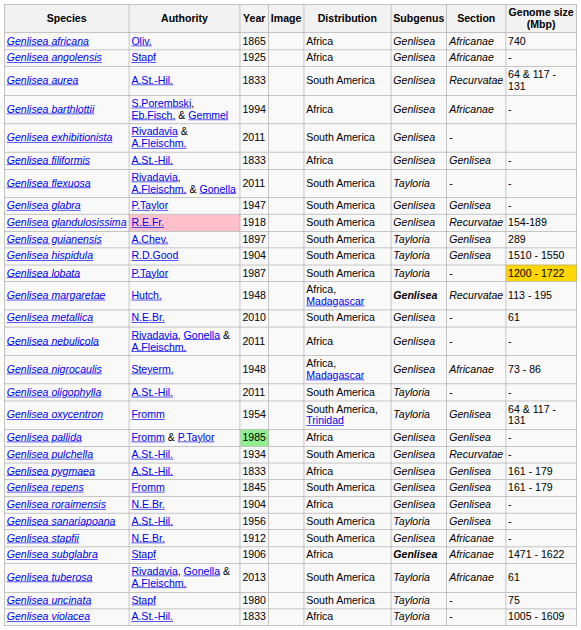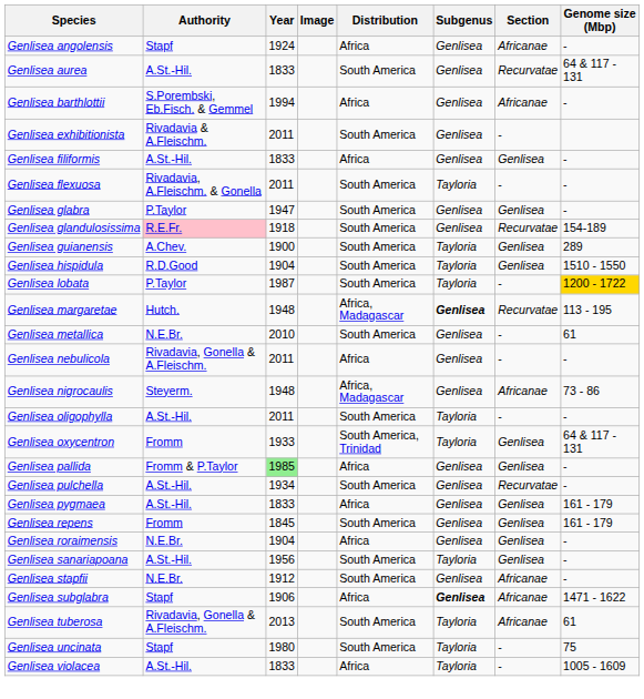 <table class="sortable wikitable">
 <tr>
 <th>Species</th>
 <th>Authority</th>
 <th>Year</th>
 <th>Image</th>
 <th>Distribution</th>
 <th>Subgenus</th>
 <th>Section</th>
 <th>Genome size (Mbp)</th>
 </tr>
 <tr>
-<td><em><a href='#'>Genlisea africana</a></em></td>
-<td><a href='#'>Oliv.</a></td>
-<td>1865</td>
-<td></td>
-<td>Africa</td>
-<td><em>Genlisea</em></td>
-<td><em>Africanae</em></td>
-<td>740</td>
-</tr>
-<tr>
 <td><em><a href='#'>Genlisea angolensis</a></em></td>
 <td><a href='#'>Stapf</a></td>
-<td>1925</td>
+<td>1924</td>
 <td></td>
 <td>Africa</td>
 <td><em>Genlisea</em></td>
 <td><em>Africanae</em></td>
 <td>-</td>
 </tr>
 <tr>
 <td><em><a href='#'>Genlisea aurea</a></em></td>
 <td><a href='#'>A.St.-Hil.</a></td>
 <td>1833</td>
 <td></td>
 <td>South America</td>
 <td><em>Genlisea</em></td>
 <td><em>Recurvatae</em></td>
 <td>64 & 117 - 131</td>
 </tr>
 <tr>
 <td><em><a href='#'>Genlisea barthlottii</a></em></td>
 <td><a href='#'>S.Porembski</a>, <a href='#'>Eb.Fisch.</a> & <a href='#'>Gemmel</a></td>
 <td>1994</td>
 <td></td>
 <td>Africa</td>
 <td><em>Genlisea</em></td>
 <td><em>Africanae</em></td>
 <td>-</td>
 </tr>
 <tr>
 <td><em><a href='#'>Genlisea exhibitionista</a></em></td>
 <td><a href='#'>Rivadavia</a> & <a href='#'>A.Fleischm.</a></td>
 <td>2011</td>
 <td></td>
 <td>South America</td>
 <td><em>Genlisea</em></td>
 <td>-</td>
 <td></td>
 </tr>
 <tr>
 <td><em><a href='#'>Genlisea filiformis</a></em></td>
 <td><a href='#'>A.St.-Hil.</a></td>
 <td>1833</td>
 <td></td>
 <td>Africa</td>
 <td><em>Genlisea</em></td>
 <td><em>Genlisea</em></td>
 <td>-</td>
 </tr>
 <tr>
 <td><em><a href='#'>Genlisea flexuosa</a></em></td>
 <td><a href='#'>Rivadavia</a>, <a href='#'>A.Fleischm.</a> & <a href='#'>Gonella</a></td>
 <td>2011</td>
 <td></td>
 <td>South America</td>
 <td><em>Tayloria</em></td>
 <td>-</td>
 <td>-</td>
 </tr>
 <tr>
 <td><em><a href='#'>Genlisea glabra</a></em></td>
 <td><a href='#'>P.Taylor</a></td>
 <td>1947</td>
 <td></td>
 <td>South America</td>
 <td><em>Genlisea</em></td>
 <td><em>Genlisea</em></td>
 <td>-</td>
 </tr>
 <tr>
 <td><em><a href='#'>Genlisea glandulosissima</a></em></td>
 <td style="background: pink;"><a href='#'>R.E.Fr.</a></td>
 <td>1918</td>
 <td></td>
 <td>South America</td>
 <td><em>Genlisea</em></td>
 <td><em>Recurvatae</em></td>
 <td>154-189</td>
 </tr>
 <tr>
 <td><em><a href='#'>Genlisea guianensis</a></em></td>
 <td><a href='#'>A.Chev.</a></td>
-<td>1897</td>
+<td>1900</td>
 <td></td>
 <td>South America</td>
 <td><em>Tayloria</em></td>
 <td><em>Genlisea</em></td>
 <td>289</td>
 </tr>
 <tr>
 <td><em><a href='#'>Genlisea hispidula</a></em></td>
 <td><a href='#'>R.D.Good</a></td>
 <td>1904</td>
 <td></td>
 <td>South America</td>
 <td><em>Tayloria</em></td>
 <td><em>Genlisea</em></td>
 <td>1510 - 1550</td>
 </tr>
 <tr>
 <td><em><a href='#'>Genlisea lobata</a></em></td>
 <td><a href='#'>P.Taylor</a></td>
 <td>1987</td>
 <td></td>
 <td>South America</td>
 <td><em>Tayloria</em></td>
 <td>-</td>
 <td style="background: gold;">1200 - 1722</td>
 </tr>
 <tr>
 <td><em><a href='#'>Genlisea margaretae</a></em></td>
 <td><a href='#'>Hutch.</a></td>
 <td>1948</td>
 <td></td>
 <td>Africa, <a href='#'>Madagascar</a></td>
 <td><strong><em>Genlisea</em></strong></td>
 <td><em>Recurvatae</em></td>
 <td>113 - 195</td>
 </tr>
 <tr>
 <td><em><a href='#'>Genlisea metallica</a></em></td>
 <td><a href='#'>N.E.Br.</a></td>
 <td>2010</td>
 <td></td>
 <td>South America</td>
 <td><em>Genlisea</em></td>
 <td>-</td>
 <td>61</td>
 </tr>
 <tr>
 <td><em><a href='#'>Genlisea nebulicola</a></em></td>
 <td><a href='#'>Rivadavia</a>, <a href='#'>Gonella</a> & <a href='#'>A.Fleischm.</a></td>
 <td>2011</td>
 <td></td>
 <td>Africa</td>
 <td><em>Genlisea</em></td>
 <td>-</td>
 <td>-</td>
 </tr>
 <tr>
 <td><em><a href='#'>Genlisea nigrocaulis</a></em></td>
 <td><a href='#'>Steyerm.</a></td>
 <td>1948</td>
 <td></td>
 <td>Africa, <a href='#'>Madagascar</a></td>
 <td><em>Genlisea</em></td>
 <td><em>Africanae</em></td>
 <td>73 - 86</td>
 </tr>
 <tr>
 <td><em><a href='#'>Genlisea oligophylla</a></em></td>
 <td><a href='#'>A.St.-Hil.</a></td>
 <td>2011</td>
 <td></td>
 <td>South America</td>
 <td><em>Tayloria</em></td>
 <td>-</td>
 <td>-</td>
 </tr>
 <tr>
 <td><em><a href='#'>Genlisea oxycentron</a></em></td>
 <td><a href='#'>Fromm</a></td>
-<td>1954</td>
+<td>1933</td>
 <td></td>
 <td>South America, <a href='#'>Trinidad</a></td>
 <td><em>Tayloria</em></td>
 <td><em>Genlisea</em></td>
 <td>64 & 117 - 131</td>
 </tr>
 <tr>
 <td><em><a href='#'>Genlisea pallida</a></em></td>
 <td><a href='#'>Fromm</a> & <a href='#'>P.Taylor</a></td>
 <td style="background: lightgreen;">1985</td>
 <td></td>
 <td>Africa</td>
 <td><em>Genlisea</em></td>
 <td><em>Genlisea</em></td>
 <td>-</td>
 </tr>
 <tr>
 <td><em><a href='#'>Genlisea pulchella</a></em></td>
 <td><a href='#'>A.St.-Hil.</a></td>
 <td>1934</td>
 <td></td>
 <td>South America</td>
 <td><em>Genlisea</em></td>
 <td><em>Recurvatae</em></td>
 <td>-</td>
 </tr>
 <tr>
 <td><em><a href='#'>Genlisea pygmaea</a></em></td>
 <td><a href='#'>A.St.-Hil.</a></td>
 <td>1833</td>
 <td></td>
 <td>Africa</td>
 <td><em>Genlisea</em></td>
 <td><em>Genlisea</em></td>
 <td>161 - 179</td>
 </tr>
 <tr>
 <td><em><a href='#'>Genlisea repens</a></em></td>
 <td><a href='#'>Fromm</a></td>
 <td>1845</td>
 <td></td>
 <td>South America</td>
 <td><em>Genlisea</em></td>
 <td><em>Genlisea</em></td>
 <td>161 - 179</td>
 </tr>
 <tr>
 <td><em><a href='#'>Genlisea roraimensis</a></em></td>
 <td><a href='#'>N.E.Br.</a></td>
 <td>1904</td>
 <td></td>
 <td>Africa</td>
 <td><em>Genlisea</em></td>
 <td><em>Genlisea</em></td>
 <td>-</td>
 </tr>
 <tr>
 <td><em><a href='#'>Genlisea sanariapoana</a></em></td>
 <td><a href='#'>A.St.-Hil.</a></td>
 <td>1956</td>
 <td></td>
 <td>South America</td>
 <td><em>Tayloria</em></td>
 <td><em>Genlisea</em></td>
 <td>-</td>
 </tr>
 <tr>
 <td><em><a href='#'>Genlisea stapfii</a></em></td>
 <td><a href='#'>N.E.Br.</a></td>
 <td>1912</td>
 <td></td>
 <td>South America</td>
 <td><em>Genlisea</em></td>
 <td><em>Africanae</em></td>
 <td>-</td>
 </tr>
 <tr>
 <td><em><a href='#'>Genlisea subglabra</a></em></td>
 <td><a href='#'>Stapf</a></td>
 <td>1906</td>
 <td></td>
 <td>Africa</td>
 <td><strong><em>Genlisea</em></strong></td>
 <td><em>Africanae</em></td>
 <td>1471 - 1622</td>
 </tr>
 <tr>
 <td><em><a href='#'>Genlisea tuberosa</a></em></td>
 <td><a href='#'>Rivadavia</a>, <a href='#'>Gonella</a> & <a href='#'>A.Fleischm.</a></td>
 <td>2013</td>
 <td></td>
 <td>South America</td>
 <td><em>Tayloria</em></td>
 <td><em>Africanae</em></td>
 <td>61</td>
 </tr>
 <tr>
 <td><em><a href='#'>Genlisea uncinata</a></em></td>
 <td><a href='#'>Stapf</a></td>
 <td>1980</td>
 <td></td>
 <td>South America</td>
 <td><em>Tayloria</em></td>
 <td>-</td>
 <td>75</td>
 </tr>
 <tr>
 <td><em><a href='#'>Genlisea violacea</a></em></td>
 <td><a href='#'>A.St.-Hil.</a></td>
 <td>1833</td>
 <td></td>
 <td>Africa</td>
 <td><em>Tayloria</em></td>
 <td>-</td>
 <td>1005 - 1609</td>
 </tr>
 </table>
